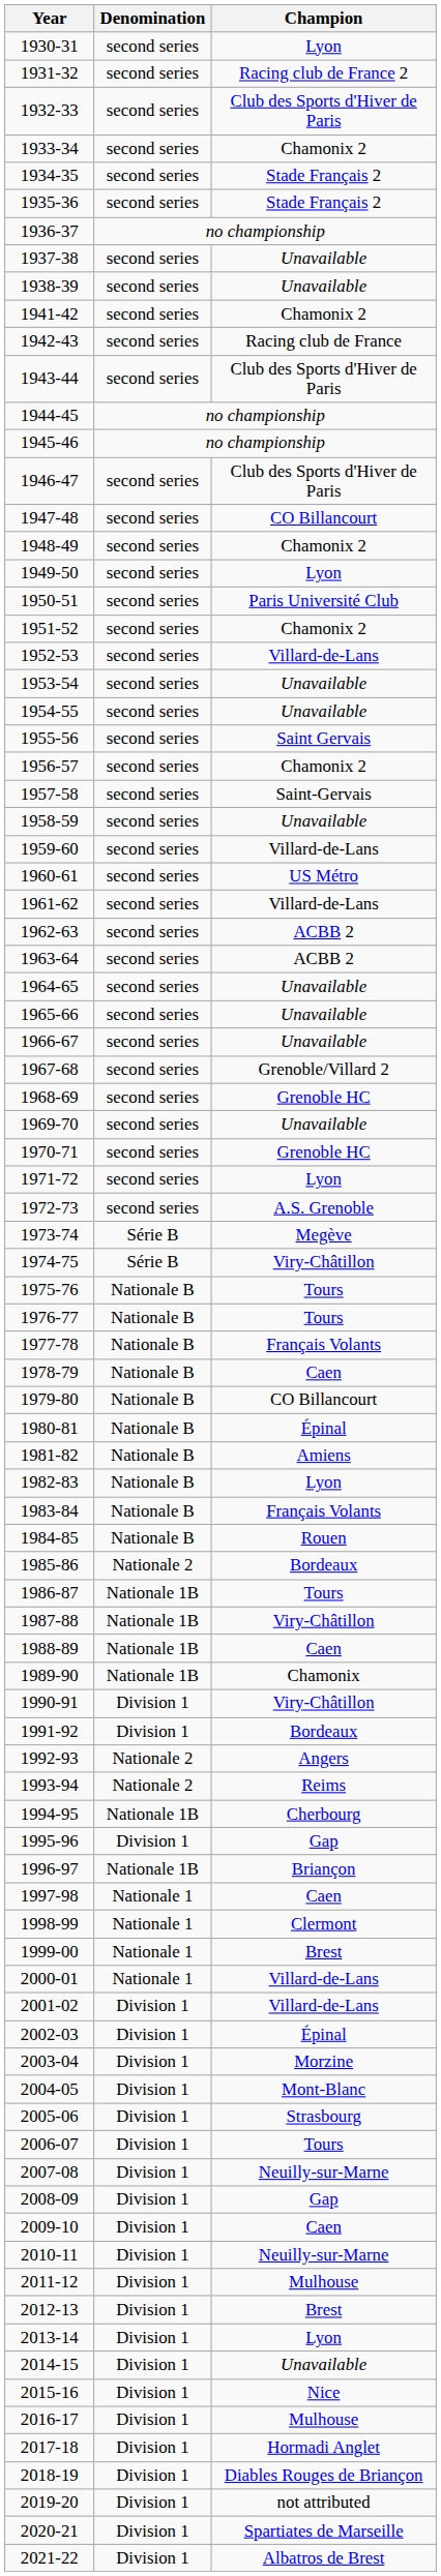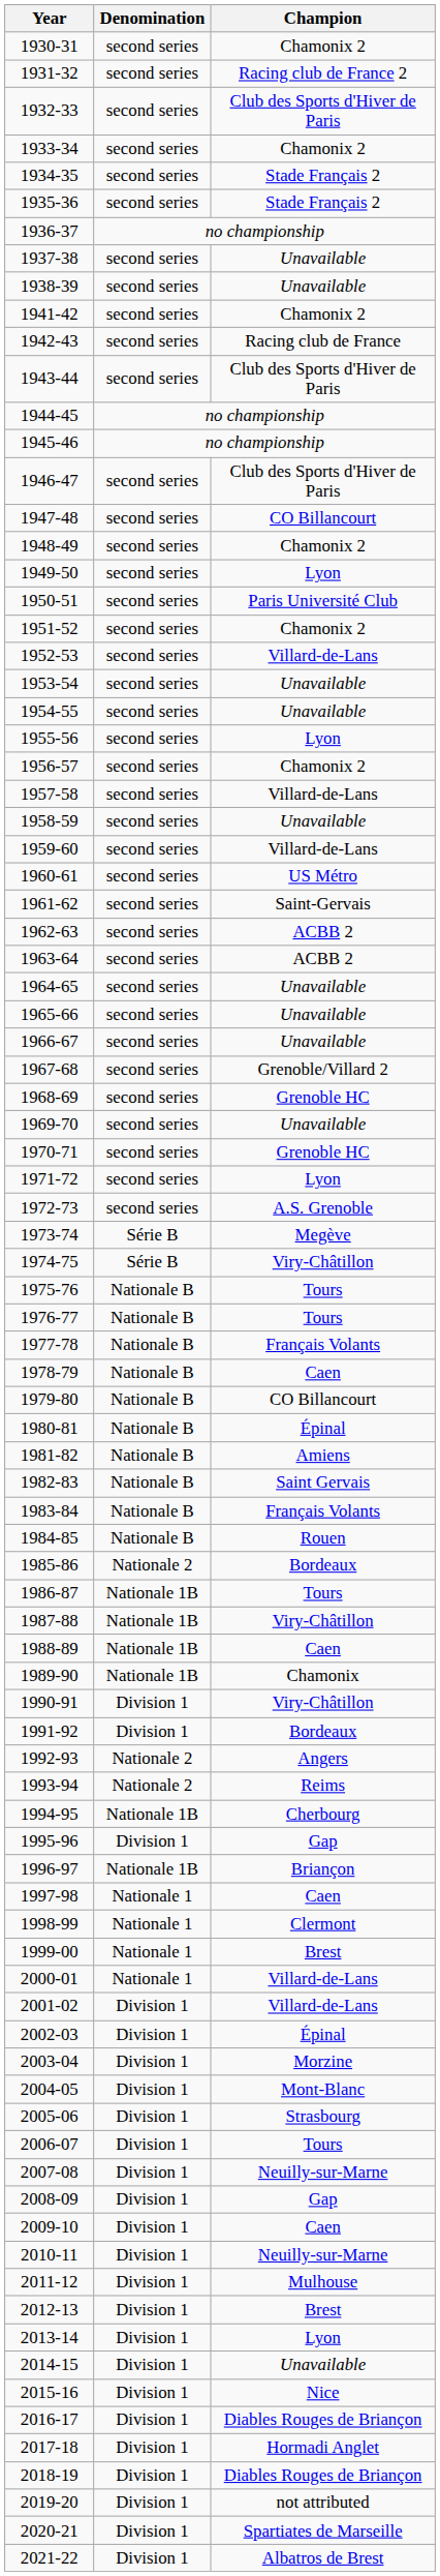 <table cellpadding="3" cellspacing="0" border="1" style="font-size: 100%; text-align: center; border: gray solid 1px; border-collapse: collapse;" class=" wikitable sortable">
 <tr valign="top">
 <th width=75>Year</th>
 <th width=100>Denomination</th>
 <th width=200>Champion</th>
 </tr>
 <tr>
 <td>1930-31</td>
 <td>second series</td>
-<td><a href='#'>Lyon</a></td>
+<td>Chamonix 2</td>
 </tr>
 <tr>
 <td>1931-32</td>
 <td>second series</td>
 <td><a href='#'>Racing club de France</a> 2</td>
 </tr>
 <tr>
 <td>1932-33</td>
 <td>second series</td>
 <td><a href='#'>Club des Sports d'Hiver de Paris</a></td>
 </tr>
 <tr>
 <td>1933-34</td>
 <td>second series</td>
 <td>Chamonix 2</td>
 </tr>
 <tr>
 <td>1934-35</td>
 <td>second series</td>
 <td><a href='#'>Stade Français</a> 2</td>
 </tr>
 <tr>
 <td>1935-36</td>
 <td>second series</td>
 <td><a href='#'>Stade Français</a> 2</td>
 </tr>
 <tr>
 <td>1936-37</td>
 <td colspan="2"><em>no championship</em></td>
 </tr>
 <tr>
 <td>1937-38</td>
 <td>second series</td>
 <td><em>Unavailable</em></td>
 </tr>
 <tr>
 <td>1938-39</td>
 <td>second series</td>
 <td><em>Unavailable</em></td>
 </tr>
 <tr>
 <td>1941-42</td>
 <td>second series</td>
 <td>Chamonix 2</td>
 </tr>
 <tr>
 <td>1942-43</td>
 <td>second series</td>
 <td>Racing club de France</td>
 </tr>
 <tr>
 <td>1943-44</td>
 <td>second series</td>
 <td>Club des Sports d'Hiver de Paris</td>
 </tr>
 <tr>
 <td>1944-45</td>
 <td colspan="2"><em>no championship</em></td>
 </tr>
 <tr>
 <td>1945-46</td>
 <td colspan="2"><em>no championship</em></td>
 </tr>
 <tr>
 <td>1946-47</td>
 <td>second series</td>
 <td>Club des Sports d'Hiver de Paris</td>
 </tr>
 <tr>
 <td>1947-48</td>
 <td>second series</td>
 <td><a href='#'>CO Billancourt</a></td>
 </tr>
 <tr>
 <td>1948-49</td>
 <td>second series</td>
 <td>Chamonix 2</td>
 </tr>
 <tr>
 <td>1949-50</td>
 <td>second series</td>
 <td><a href='#'>Lyon</a></td>
 </tr>
 <tr>
 <td>1950-51</td>
 <td>second series</td>
 <td><a href='#'>Paris Université Club</a></td>
 </tr>
 <tr>
 <td>1951-52</td>
 <td>second series</td>
 <td>Chamonix 2</td>
 </tr>
 <tr>
 <td>1952-53</td>
 <td>second series</td>
 <td><a href='#'>Villard-de-Lans</a></td>
 </tr>
 <tr>
 <td>1953-54</td>
 <td>second series</td>
 <td><em>Unavailable</em></td>
 </tr>
 <tr>
 <td>1954-55</td>
 <td>second series</td>
 <td><em>Unavailable</em></td>
 </tr>
 <tr>
 <td>1955-56</td>
 <td>second series</td>
-<td><a href='#'>Saint Gervais</a></td>
+<td><a href='#'>Lyon</a></td>
 </tr>
 <tr>
 <td>1956-57</td>
 <td>second series</td>
 <td>Chamonix 2</td>
 </tr>
 <tr>
 <td>1957-58</td>
 <td>second series</td>
-<td>Saint-Gervais</td>
+<td>Villard-de-Lans</td>
 </tr>
 <tr>
 <td>1958-59</td>
 <td>second series</td>
 <td><em>Unavailable</em></td>
 </tr>
 <tr>
 <td>1959-60</td>
 <td>second series</td>
 <td>Villard-de-Lans</td>
 </tr>
 <tr>
 <td>1960-61</td>
 <td>second series</td>
 <td><a href='#'>US Métro</a></td>
 </tr>
 <tr>
 <td>1961-62</td>
 <td>second series</td>
-<td>Villard-de-Lans</td>
+<td>Saint-Gervais</td>
 </tr>
 <tr>
 <td>1962-63</td>
 <td>second series</td>
 <td><a href='#'>ACBB</a> 2</td>
 </tr>
 <tr>
 <td>1963-64</td>
 <td>second series</td>
 <td>ACBB 2</td>
 </tr>
 <tr>
 <td>1964-65</td>
 <td>second series</td>
 <td><em>Unavailable</em></td>
 </tr>
 <tr>
 <td>1965-66</td>
 <td>second series</td>
 <td><em>Unavailable</em></td>
 </tr>
 <tr>
 <td>1966-67</td>
 <td>second series</td>
 <td><em>Unavailable</em></td>
 </tr>
 <tr>
 <td>1967-68</td>
 <td>second series</td>
 <td>Grenoble/Villard 2</td>
 </tr>
 <tr>
 <td>1968-69</td>
 <td>second series</td>
 <td><a href='#'>Grenoble HC</a></td>
 </tr>
 <tr>
 <td>1969-70</td>
 <td>second series</td>
 <td><em>Unavailable</em></td>
 </tr>
 <tr>
 <td>1970-71</td>
 <td>second series</td>
 <td><a href='#'>Grenoble HC</a></td>
 </tr>
 <tr>
 <td>1971-72</td>
 <td>second series</td>
 <td><a href='#'>Lyon</a></td>
 </tr>
 <tr>
 <td>1972-73</td>
 <td>second series</td>
 <td><a href='#'>A.S. Grenoble</a></td>
 </tr>
 <tr>
 <td>1973-74</td>
 <td>Série B</td>
 <td><a href='#'>Megève</a></td>
 </tr>
 <tr>
 <td>1974-75</td>
 <td>Série B</td>
 <td><a href='#'>Viry-Châtillon</a></td>
 </tr>
 <tr>
 <td>1975-76</td>
 <td>Nationale B</td>
 <td><a href='#'>Tours</a></td>
 </tr>
 <tr>
 <td>1976-77</td>
 <td>Nationale B</td>
 <td><a href='#'>Tours</a></td>
 </tr>
 <tr>
 <td>1977-78</td>
 <td>Nationale B</td>
 <td><a href='#'>Français Volants</a></td>
 </tr>
 <tr>
 <td>1978-79</td>
 <td>Nationale B</td>
 <td><a href='#'>Caen</a></td>
 </tr>
 <tr>
 <td>1979-80</td>
 <td>Nationale B</td>
 <td>CO Billancourt</td>
 </tr>
 <tr>
 <td>1980-81</td>
 <td>Nationale B</td>
 <td><a href='#'>Épinal</a></td>
 </tr>
 <tr>
 <td>1981-82</td>
 <td>Nationale B</td>
 <td><a href='#'>Amiens</a></td>
 </tr>
 <tr>
 <td>1982-83</td>
 <td>Nationale B</td>
-<td><a href='#'>Lyon</a></td>
+<td><a href='#'>Saint Gervais</a></td>
 </tr>
 <tr>
 <td>1983-84</td>
 <td>Nationale B</td>
 <td><a href='#'>Français Volants</a></td>
 </tr>
 <tr>
 <td>1984-85</td>
 <td>Nationale B</td>
 <td><a href='#'>Rouen</a></td>
 </tr>
 <tr>
 <td>1985-86</td>
 <td>Nationale 2</td>
 <td><a href='#'>Bordeaux</a></td>
 </tr>
 <tr>
 <td>1986-87</td>
 <td>Nationale 1B</td>
 <td><a href='#'>Tours</a></td>
 </tr>
 <tr>
 <td>1987-88</td>
 <td>Nationale 1B</td>
 <td><a href='#'>Viry-Châtillon</a></td>
 </tr>
 <tr>
 <td>1988-89</td>
 <td>Nationale 1B</td>
 <td><a href='#'>Caen</a></td>
 </tr>
 <tr>
 <td>1989-90</td>
 <td>Nationale 1B</td>
 <td>Chamonix</td>
 </tr>
 <tr>
 <td>1990-91</td>
 <td>Division 1</td>
 <td><a href='#'>Viry-Châtillon</a></td>
 </tr>
 <tr>
 <td>1991-92</td>
 <td>Division 1</td>
 <td><a href='#'>Bordeaux</a></td>
 </tr>
 <tr>
 <td>1992-93</td>
 <td>Nationale 2</td>
 <td><a href='#'>Angers</a></td>
 </tr>
 <tr>
 <td>1993-94</td>
 <td>Nationale 2</td>
 <td><a href='#'>Reims</a></td>
 </tr>
 <tr>
 <td>1994-95</td>
 <td>Nationale 1B</td>
 <td><a href='#'>Cherbourg</a></td>
 </tr>
 <tr>
 <td>1995-96</td>
 <td>Division 1</td>
 <td><a href='#'>Gap</a></td>
 </tr>
 <tr>
 <td>1996-97</td>
 <td>Nationale 1B</td>
 <td><a href='#'>Briançon</a></td>
 </tr>
 <tr>
 <td>1997-98</td>
 <td>Nationale 1</td>
 <td><a href='#'>Caen</a></td>
 </tr>
 <tr>
 <td>1998-99</td>
 <td>Nationale 1</td>
 <td><a href='#'>Clermont</a></td>
 </tr>
 <tr>
 <td>1999-00</td>
 <td>Nationale 1</td>
 <td><a href='#'>Brest</a></td>
 </tr>
 <tr>
 <td>2000-01</td>
 <td>Nationale 1</td>
 <td><a href='#'>Villard-de-Lans</a></td>
 </tr>
 <tr>
 <td>2001-02</td>
 <td>Division 1</td>
 <td><a href='#'>Villard-de-Lans</a></td>
 </tr>
 <tr>
 <td>2002-03</td>
 <td>Division 1</td>
 <td><a href='#'>Épinal</a></td>
 </tr>
 <tr>
 <td>2003-04</td>
 <td>Division 1</td>
 <td><a href='#'>Morzine</a></td>
 </tr>
 <tr>
 <td>2004-05</td>
 <td>Division 1</td>
 <td><a href='#'>Mont-Blanc</a></td>
 </tr>
 <tr>
 <td>2005-06</td>
 <td>Division 1</td>
 <td><a href='#'>Strasbourg</a></td>
 </tr>
 <tr>
 <td>2006-07</td>
 <td>Division 1</td>
 <td><a href='#'>Tours</a></td>
 </tr>
 <tr>
 <td>2007-08</td>
 <td>Division 1</td>
 <td><a href='#'>Neuilly-sur-Marne</a></td>
 </tr>
 <tr>
 <td>2008-09</td>
 <td>Division 1</td>
 <td><a href='#'>Gap</a></td>
 </tr>
 <tr>
 <td>2009-10</td>
 <td>Division 1</td>
 <td><a href='#'>Caen</a></td>
 </tr>
 <tr>
 <td>2010-11</td>
 <td>Division 1</td>
 <td><a href='#'>Neuilly-sur-Marne</a></td>
 </tr>
 <tr>
 <td>2011-12</td>
 <td>Division 1</td>
 <td><a href='#'>Mulhouse</a></td>
 </tr>
 <tr>
 <td>2012-13</td>
 <td>Division 1</td>
 <td><a href='#'>Brest</a></td>
 </tr>
 <tr>
 <td>2013-14</td>
 <td>Division 1</td>
 <td><a href='#'>Lyon</a></td>
 </tr>
 <tr>
 <td>2014-15</td>
 <td>Division 1</td>
 <td><em>Unavailable</em></td>
 </tr>
 <tr>
 <td>2015-16</td>
 <td>Division 1</td>
 <td><a href='#'>Nice</a></td>
 </tr>
 <tr>
 <td>2016-17</td>
 <td>Division 1</td>
-<td><a href='#'>Mulhouse</a></td>
+<td><a href='#'>Diables Rouges de Briançon</a></td>
 </tr>
 <tr>
 <td>2017-18</td>
 <td>Division 1</td>
 <td><a href='#'>Hormadi Anglet</a></td>
 </tr>
 <tr>
 <td>2018-19</td>
 <td>Division 1</td>
 <td><a href='#'>Diables Rouges de Briançon</a></td>
 </tr>
 <tr>
 <td>2019-20</td>
 <td>Division 1</td>
 <td>not attributed</td>
 </tr>
 <tr>
 <td>2020-21</td>
 <td>Division 1</td>
 <td><a href='#'>Spartiates de Marseille</a></td>
 </tr>
 <tr>
 <td>2021-22</td>
 <td>Division 1</td>
 <td><a href='#'>Albatros de Brest</a></td>
 </tr>
 </table>
